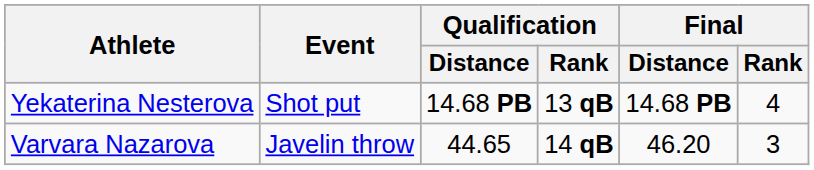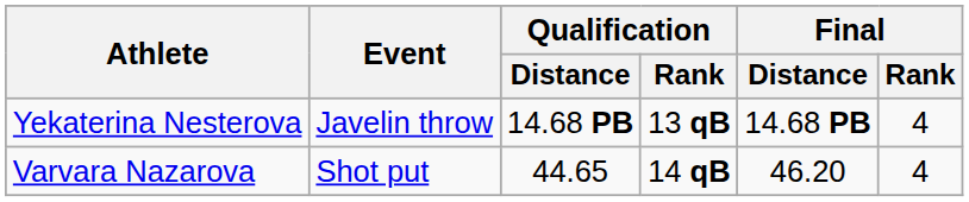 <table class=wikitable style="font-size:90%">
 <tr>
 <th rowspan=2>Athlete</th>
 <th rowspan=2>Event</th>
 <th colspan=2>Qualification</th>
 <th colspan=2>Final</th>
 </tr>
 <tr style="font-size:95%">
 <th>Distance</th>
 <th>Rank</th>
 <th>Distance</th>
 <th>Rank</th>
 </tr>
 <tr align=center>
 <td align=left><a href='#'>Yekaterina Nesterova</a></td>
-<td align=left><a href='#'>Shot put</a></td>
+<td align=left><a href='#'>Javelin throw</a></td>
 <td>14.68	<strong>PB</strong></td>
 <td>13 <strong>qB</strong></td>
 <td>14.68	<strong>PB</strong></td>
 <td>4</td>
 </tr>
 <tr align=center>
 <td align=left><a href='#'>Varvara Nazarova</a></td>
-<td align=left><a href='#'>Javelin throw</a></td>
+<td align=left><a href='#'>Shot put</a></td>
 <td>44.65</td>
 <td>14 <strong>qB</strong></td>
 <td>46.20</td>
-<td>3</td>
+<td>4</td>
 </tr>
 </table>
